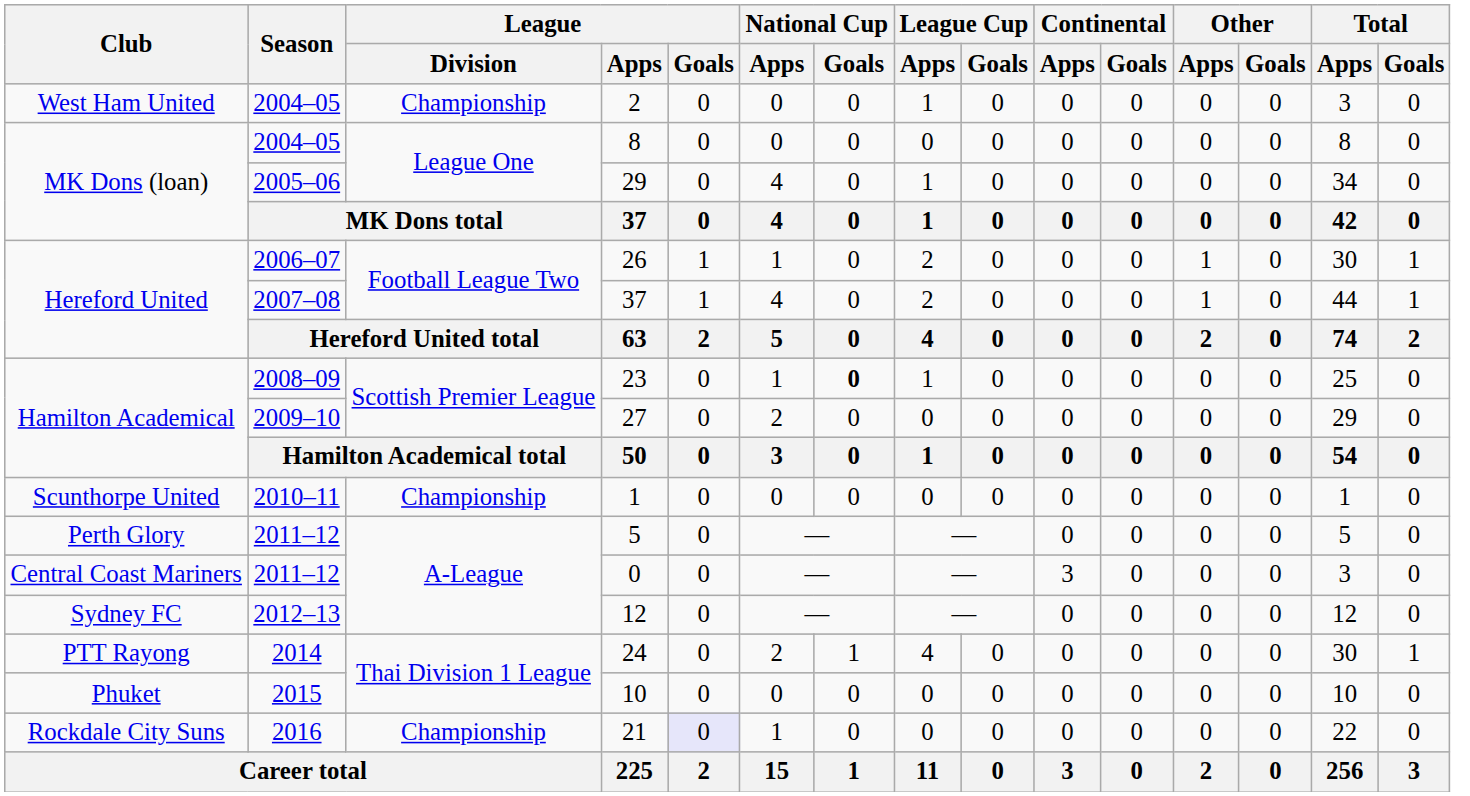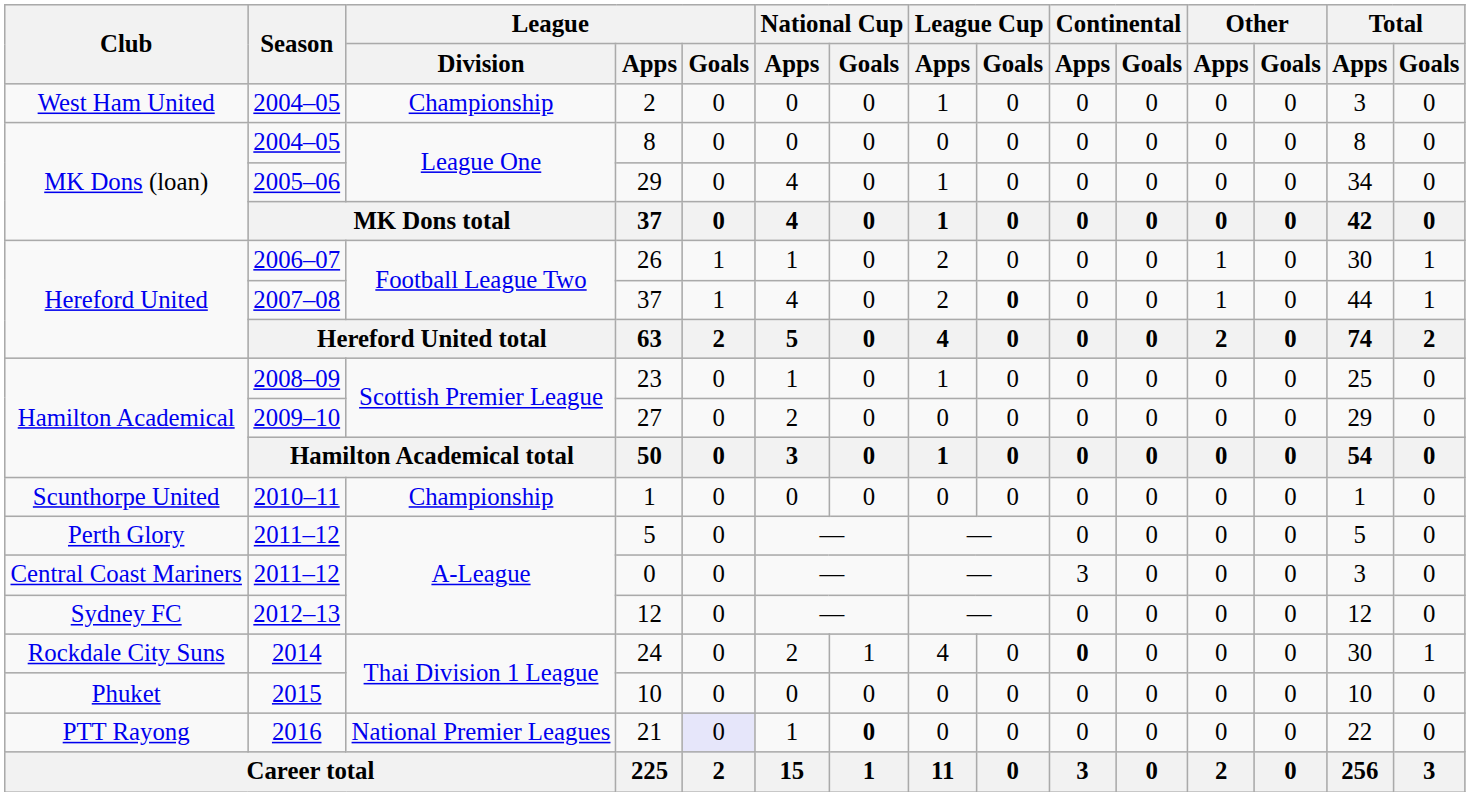 <table class="wikitable" style="text-align: center;">
 <tr>
 <th rowspan="2">Club</th>
 <th rowspan="2">Season</th>
 <th colspan="3">League</th>
 <th colspan="2">National Cup</th>
 <th colspan="2">League Cup</th>
 <th colspan="2">Continental</th>
 <th colspan="2">Other</th>
 <th colspan="2">Total</th>
 </tr>
 <tr>
 <th>Division</th>
 <th>Apps</th>
 <th>Goals</th>
 <th>Apps</th>
 <th>Goals</th>
 <th>Apps</th>
 <th>Goals</th>
 <th>Apps</th>
 <th>Goals</th>
 <th>Apps</th>
 <th>Goals</th>
 <th>Apps</th>
 <th>Goals</th>
 </tr>
 <tr>
 <td rowspan="1" valign="center"><a href='#'>West Ham United</a></td>
 <td><a href='#'>2004–05</a></td>
 <td><a href='#'>Championship</a></td>
 <td>2</td>
 <td>0</td>
 <td>0</td>
 <td>0</td>
 <td>1</td>
 <td>0</td>
 <td>0</td>
 <td>0</td>
 <td>0</td>
 <td>0</td>
 <td>3</td>
 <td>0</td>
 </tr>
 <tr>
 <td rowspan=3><a href='#'>MK Dons</a> (loan)</td>
 <td><a href='#'>2004–05</a></td>
 <td rowspan=2><a href='#'>League One</a></td>
 <td>8</td>
 <td>0</td>
 <td>0</td>
 <td>0</td>
 <td>0</td>
 <td>0</td>
 <td>0</td>
 <td>0</td>
 <td>0</td>
 <td>0</td>
 <td>8</td>
 <td>0</td>
 </tr>
 <tr>
 <td><a href='#'>2005–06</a></td>
 <td>29</td>
 <td>0</td>
 <td>4</td>
 <td>0</td>
 <td>1</td>
 <td>0</td>
 <td>0</td>
 <td>0</td>
 <td>0</td>
 <td>0</td>
 <td>34</td>
 <td>0</td>
 </tr>
 <tr>
 <th colspan=2>MK Dons total</th>
 <th>37</th>
 <th>0</th>
 <th>4</th>
 <th>0</th>
 <th>1</th>
 <th>0</th>
 <th>0</th>
 <th>0</th>
 <th>0</th>
 <th>0</th>
 <th>42</th>
 <th>0</th>
 </tr>
 <tr>
 <td rowspan=3><a href='#'>Hereford United</a></td>
 <td><a href='#'>2006–07</a></td>
 <td rowspan=2><a href='#'>Football League Two</a></td>
 <td>26</td>
 <td>1</td>
 <td>1</td>
 <td>0</td>
 <td>2</td>
 <td>0</td>
 <td>0</td>
 <td>0</td>
 <td>1</td>
 <td>0</td>
 <td>30</td>
 <td>1</td>
 </tr>
 <tr>
 <td><a href='#'>2007–08</a></td>
 <td>37</td>
 <td>1</td>
 <td>4</td>
 <td>0</td>
 <td>2</td>
-<td>0</td>
+<td><strong>0</strong></td>
 <td>0</td>
 <td>0</td>
 <td>1</td>
 <td>0</td>
 <td>44</td>
 <td>1</td>
 </tr>
 <tr>
 <th colspan=2>Hereford United total</th>
 <th>63</th>
 <th>2</th>
 <th>5</th>
 <th>0</th>
 <th>4</th>
 <th>0</th>
 <th>0</th>
 <th>0</th>
 <th>2</th>
 <th>0</th>
 <th>74</th>
 <th>2</th>
 </tr>
 <tr>
 <td rowspan=3><a href='#'>Hamilton Academical</a></td>
 <td><a href='#'>2008–09</a></td>
 <td rowspan=2><a href='#'>Scottish Premier League</a></td>
 <td>23</td>
 <td>0</td>
 <td>1</td>
-<td><strong>0</strong></td>
+<td>0</td>
 <td>1</td>
 <td>0</td>
 <td>0</td>
 <td>0</td>
 <td>0</td>
 <td>0</td>
 <td>25</td>
 <td>0</td>
 </tr>
 <tr>
 <td><a href='#'>2009–10</a></td>
 <td>27</td>
 <td>0</td>
 <td>2</td>
 <td>0</td>
 <td>0</td>
 <td>0</td>
 <td>0</td>
 <td>0</td>
 <td>0</td>
 <td>0</td>
 <td>29</td>
 <td>0</td>
 </tr>
 <tr>
 <th colspan=2>Hamilton Academical total</th>
 <th>50</th>
 <th>0</th>
 <th>3</th>
 <th>0</th>
 <th>1</th>
 <th>0</th>
 <th>0</th>
 <th>0</th>
 <th>0</th>
 <th>0</th>
 <th>54</th>
 <th>0</th>
 </tr>
 <tr>
 <td><a href='#'>Scunthorpe United</a></td>
 <td><a href='#'>2010–11</a></td>
 <td><a href='#'>Championship</a></td>
 <td>1</td>
 <td>0</td>
 <td>0</td>
 <td>0</td>
 <td>0</td>
 <td>0</td>
 <td>0</td>
 <td>0</td>
 <td>0</td>
 <td>0</td>
 <td>1</td>
 <td>0</td>
 </tr>
 <tr>
 <td><a href='#'>Perth Glory</a></td>
 <td><a href='#'>2011–12</a></td>
 <td rowspan=3><a href='#'>A-League</a></td>
 <td>5</td>
 <td>0</td>
 <td colspan=2>—</td>
 <td colspan=2>—</td>
 <td>0</td>
 <td>0</td>
 <td>0</td>
 <td>0</td>
 <td>5</td>
 <td>0</td>
 </tr>
 <tr>
 <td><a href='#'>Central Coast Mariners</a></td>
 <td><a href='#'>2011–12</a></td>
 <td>0</td>
 <td>0</td>
 <td colspan=2>—</td>
 <td colspan=2>—</td>
 <td>3</td>
 <td>0</td>
 <td>0</td>
 <td>0</td>
 <td>3</td>
 <td>0</td>
 </tr>
 <tr>
 <td><a href='#'>Sydney FC</a></td>
 <td><a href='#'>2012–13</a></td>
 <td>12</td>
 <td>0</td>
 <td colspan=2>—</td>
 <td colspan=2>—</td>
 <td>0</td>
 <td>0</td>
 <td>0</td>
 <td>0</td>
 <td>12</td>
 <td>0</td>
 </tr>
 <tr>
-<td><a href='#'>PTT Rayong</a></td>
+<td><a href='#'>Rockdale City Suns</a></td>
 <td><a href='#'>2014</a></td>
 <td rowspan=2><a href='#'>Thai Division 1 League</a></td>
 <td>24</td>
 <td>0</td>
 <td>2</td>
 <td>1</td>
 <td>4</td>
 <td>0</td>
-<td>0</td>
+<td><strong>0</strong></td>
 <td>0</td>
 <td>0</td>
 <td>0</td>
 <td>30</td>
 <td>1</td>
 </tr>
 <tr>
 <td><a href='#'>Phuket</a></td>
 <td><a href='#'>2015</a></td>
 <td>10</td>
 <td>0</td>
 <td>0</td>
 <td>0</td>
 <td>0</td>
 <td>0</td>
 <td>0</td>
 <td>0</td>
 <td>0</td>
 <td>0</td>
 <td>10</td>
 <td>0</td>
 </tr>
 <tr>
-<td><a href='#'>Rockdale City Suns</a></td>
+<td><a href='#'>PTT Rayong</a></td>
 <td><a href='#'>2016</a></td>
-<td><a href='#'>Championship</a></td>
+<td><a href='#'>National Premier Leagues</a></td>
 <td>21</td>
 <td style="background: lavender;">0</td>
 <td>1</td>
-<td>0</td>
+<td><strong>0</strong></td>
 <td>0</td>
 <td>0</td>
 <td>0</td>
 <td>0</td>
 <td>0</td>
 <td>0</td>
 <td>22</td>
 <td>0</td>
 </tr>
 <tr>
 <th colspan=3>Career total</th>
 <th>225</th>
 <th>2</th>
 <th>15</th>
 <th>1</th>
 <th>11</th>
 <th>0</th>
 <th>3</th>
 <th>0</th>
 <th>2</th>
 <th>0</th>
 <th>256</th>
 <th>3</th>
 </tr>
 </table>
